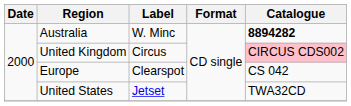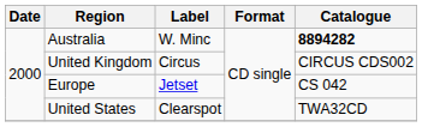 <table class="wikitable">
 <tr>
 <th>Date</th>
 <th>Region</th>
 <th>Label</th>
 <th>Format</th>
 <th>Catalogue</th>
 </tr>
 <tr>
 <td rowspan="4">2000</td>
 <td>Australia</td>
 <td>W. Minc</td>
 <td rowspan="4">CD single</td>
 <td><strong>8894282</strong></td>
 </tr>
 <tr>
 <td>United Kingdom</td>
 <td>Circus</td>
-<td style="background: pink;">CIRCUS CDS002 </td>
+<td>CIRCUS CDS002 </td>
 </tr>
 <tr>
 <td>Europe</td>
-<td>Clearspot</td>
+<td><a href='#'>Jetset</a></td>
 <td>CS 042 </td>
 </tr>
 <tr>
 <td>United States</td>
-<td><a href='#'>Jetset</a></td>
+<td>Clearspot</td>
 <td>TWA32CD</td>
 </tr>
 <tr>
 </tr>
 </table>
